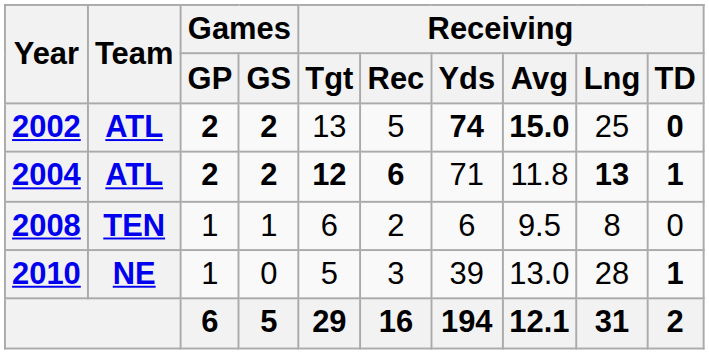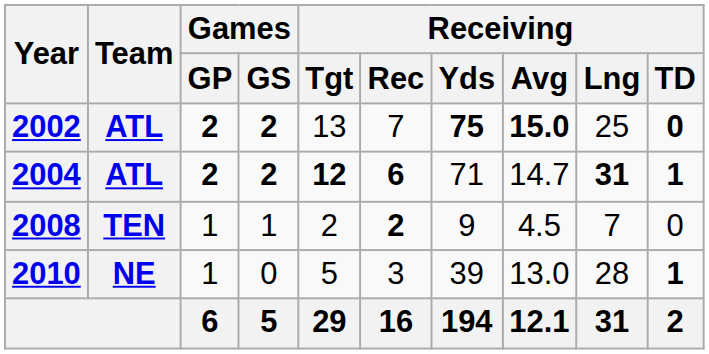 <table class="wikitable" style="text-align:center">
 <tr>
 <th rowspan="2">Year</th>
 <th rowspan="2">Team</th>
 <th colspan="2">Games</th>
 <th colspan="6">Receiving</th>
 </tr>
 <tr>
 <th>GP</th>
 <th>GS</th>
 <th>Tgt</th>
 <th>Rec</th>
 <th>Yds</th>
 <th>Avg</th>
 <th>Lng</th>
 <th>TD</th>
 </tr>
 <tr>
 <th><a href='#'>2002</a></th>
 <th><a href='#'>ATL</a></th>
 <td><strong>2</strong></td>
 <td><strong>2</strong></td>
 <td>13</td>
-<td>5</td>
-<td><strong>74</strong></td>
+<td>7</td>
+<td><strong>75</strong></td>
 <td><strong>15.0</strong></td>
 <td>25</td>
 <td><strong>0</strong></td>
 </tr>
 <tr>
 <th><a href='#'>2004</a></th>
 <th><a href='#'>ATL</a></th>
 <td><strong>2</strong></td>
 <td><strong>2</strong></td>
 <td><strong>12</strong></td>
 <td><strong>6</strong></td>
 <td>71</td>
-<td>11.8</td>
-<td><strong>13</strong></td>
+<td>14.7</td>
+<td><strong>31</strong></td>
 <td><strong>1</strong></td>
 </tr>
 <tr>
 <th><a href='#'>2008</a></th>
 <th><a href='#'>TEN</a></th>
 <td>1</td>
 <td>1</td>
-<td>6</td>
 <td>2</td>
-<td>6</td>
-<td>9.5</td>
-<td>8</td>
+<td><strong>2</strong></td>
+<td>9</td>
+<td>4.5</td>
+<td>7</td>
 <td>0</td>
 </tr>
 <tr>
 <th><a href='#'>2010</a></th>
 <th><a href='#'>NE</a></th>
 <td>1</td>
 <td>0</td>
 <td>5</td>
 <td>3</td>
 <td>39</td>
 <td>13.0</td>
 <td>28</td>
 <td><strong>1</strong></td>
 </tr>
 <tr>
 <th colspan="2"></th>
 <th>6</th>
 <th>5</th>
 <th>29</th>
 <th>16</th>
 <th>194</th>
 <th>12.1</th>
 <th>31</th>
 <th>2</th>
 </tr>
 </table>
